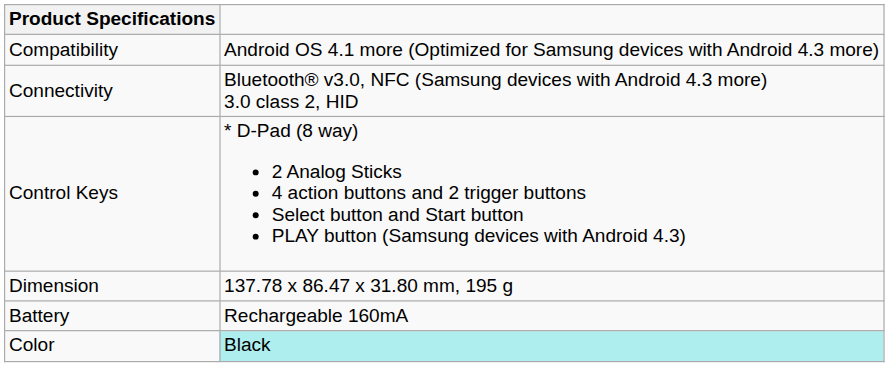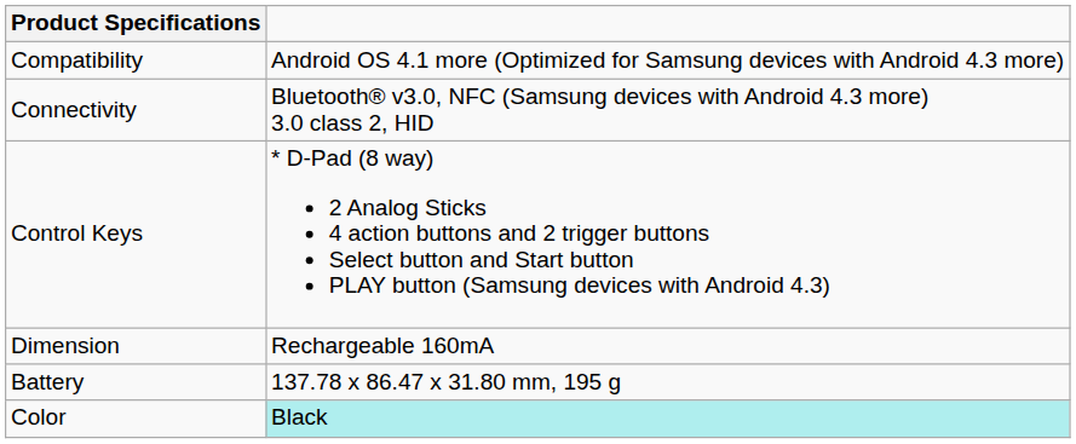 <table class="wikitable">
 <tr>
 <th>Product Specifications</th>
 </tr>
 <tr>
 <td>Compatibility</td>
 <td>Android OS 4.1 more (Optimized for Samsung devices with Android 4.3 more)</td>
 </tr>
 <tr>
 <td>Connectivity</td>
 <td>Bluetooth® v3.0, NFC (Samsung devices with Android 4.3 more)<br>3.0 class 2, HID</td>
 </tr>
 <tr>
 <td>Control Keys</td>
 <td>* D-Pad (8 way)<br><ul><li>2 Analog Sticks</li><li>4 action buttons and 2 trigger buttons</li><li>Select button and Start button</li><li>PLAY button (Samsung devices with Android 4.3)</li></ul></td>
 </tr>
 <tr>
 <td>Dimension</td>
-<td>137.78 x 86.47 x 31.80 mm, 195 g</td>
+<td>Rechargeable 160mA</td>
 </tr>
 <tr>
 <td>Battery</td>
-<td>Rechargeable 160mA</td>
+<td>137.78 x 86.47 x 31.80 mm, 195 g</td>
 </tr>
 <tr>
 <td>Color</td>
 <td style="background: paleturquoise;">Black</td>
 </tr>
 </table>
